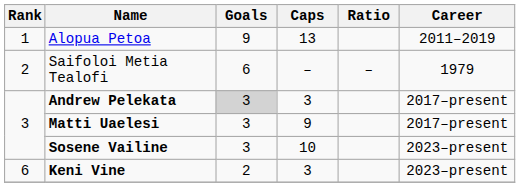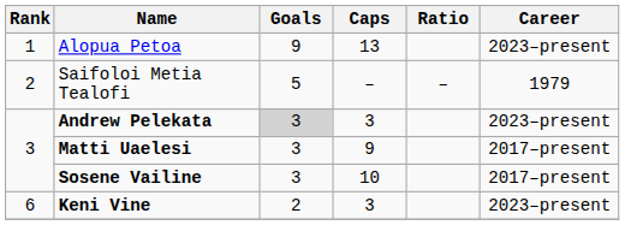 <table class="wikitable sortable" style="text-align: center;">
 <tr>
 <th width=30px>Rank</th>
 <th width=150px>Name</th>
 <th width=50px>Goals</th>
 <th width=50px>Caps</th>
 <th width=50px>Ratio</th>
 <th width=100px>Career</th>
 </tr>
 <tr>
 <td>1</td>
 <td align=left><a href='#'>Alopua Petoa</a></td>
 <td>9</td>
 <td>13</td>
 <td></td>
-<td>2011–2019</td>
+<td>2023–present</td>
 </tr>
 <tr>
 <td>2</td>
 <td align=left>Saifoloi Metia Tealofi</td>
-<td>6</td>
+<td>5</td>
 <td>–</td>
 <td>–</td>
 <td>1979</td>
 </tr>
 <tr>
 <td rowspan=3>3</td>
 <td align=left><strong>Andrew Pelekata</strong></td>
 <td style="background: lightgrey;">3</td>
 <td>3</td>
 <td></td>
-<td>2017–present</td>
+<td>2023–present</td>
 </tr>
 <tr>
 <td align=left><strong>Matti Uaelesi</strong></td>
 <td>3</td>
 <td>9</td>
 <td></td>
 <td>2017–present</td>
 </tr>
 <tr>
 <td align=left><strong>Sosene Vailine</strong></td>
 <td>3</td>
 <td>10</td>
 <td></td>
-<td>2023–present</td>
+<td>2017–present</td>
 </tr>
 <tr>
 <td>6</td>
 <td align=left><strong>Keni Vine</strong></td>
 <td>2</td>
 <td>3</td>
 <td></td>
 <td>2023–present</td>
 </tr>
 <tr>
 </tr>
 </table>
